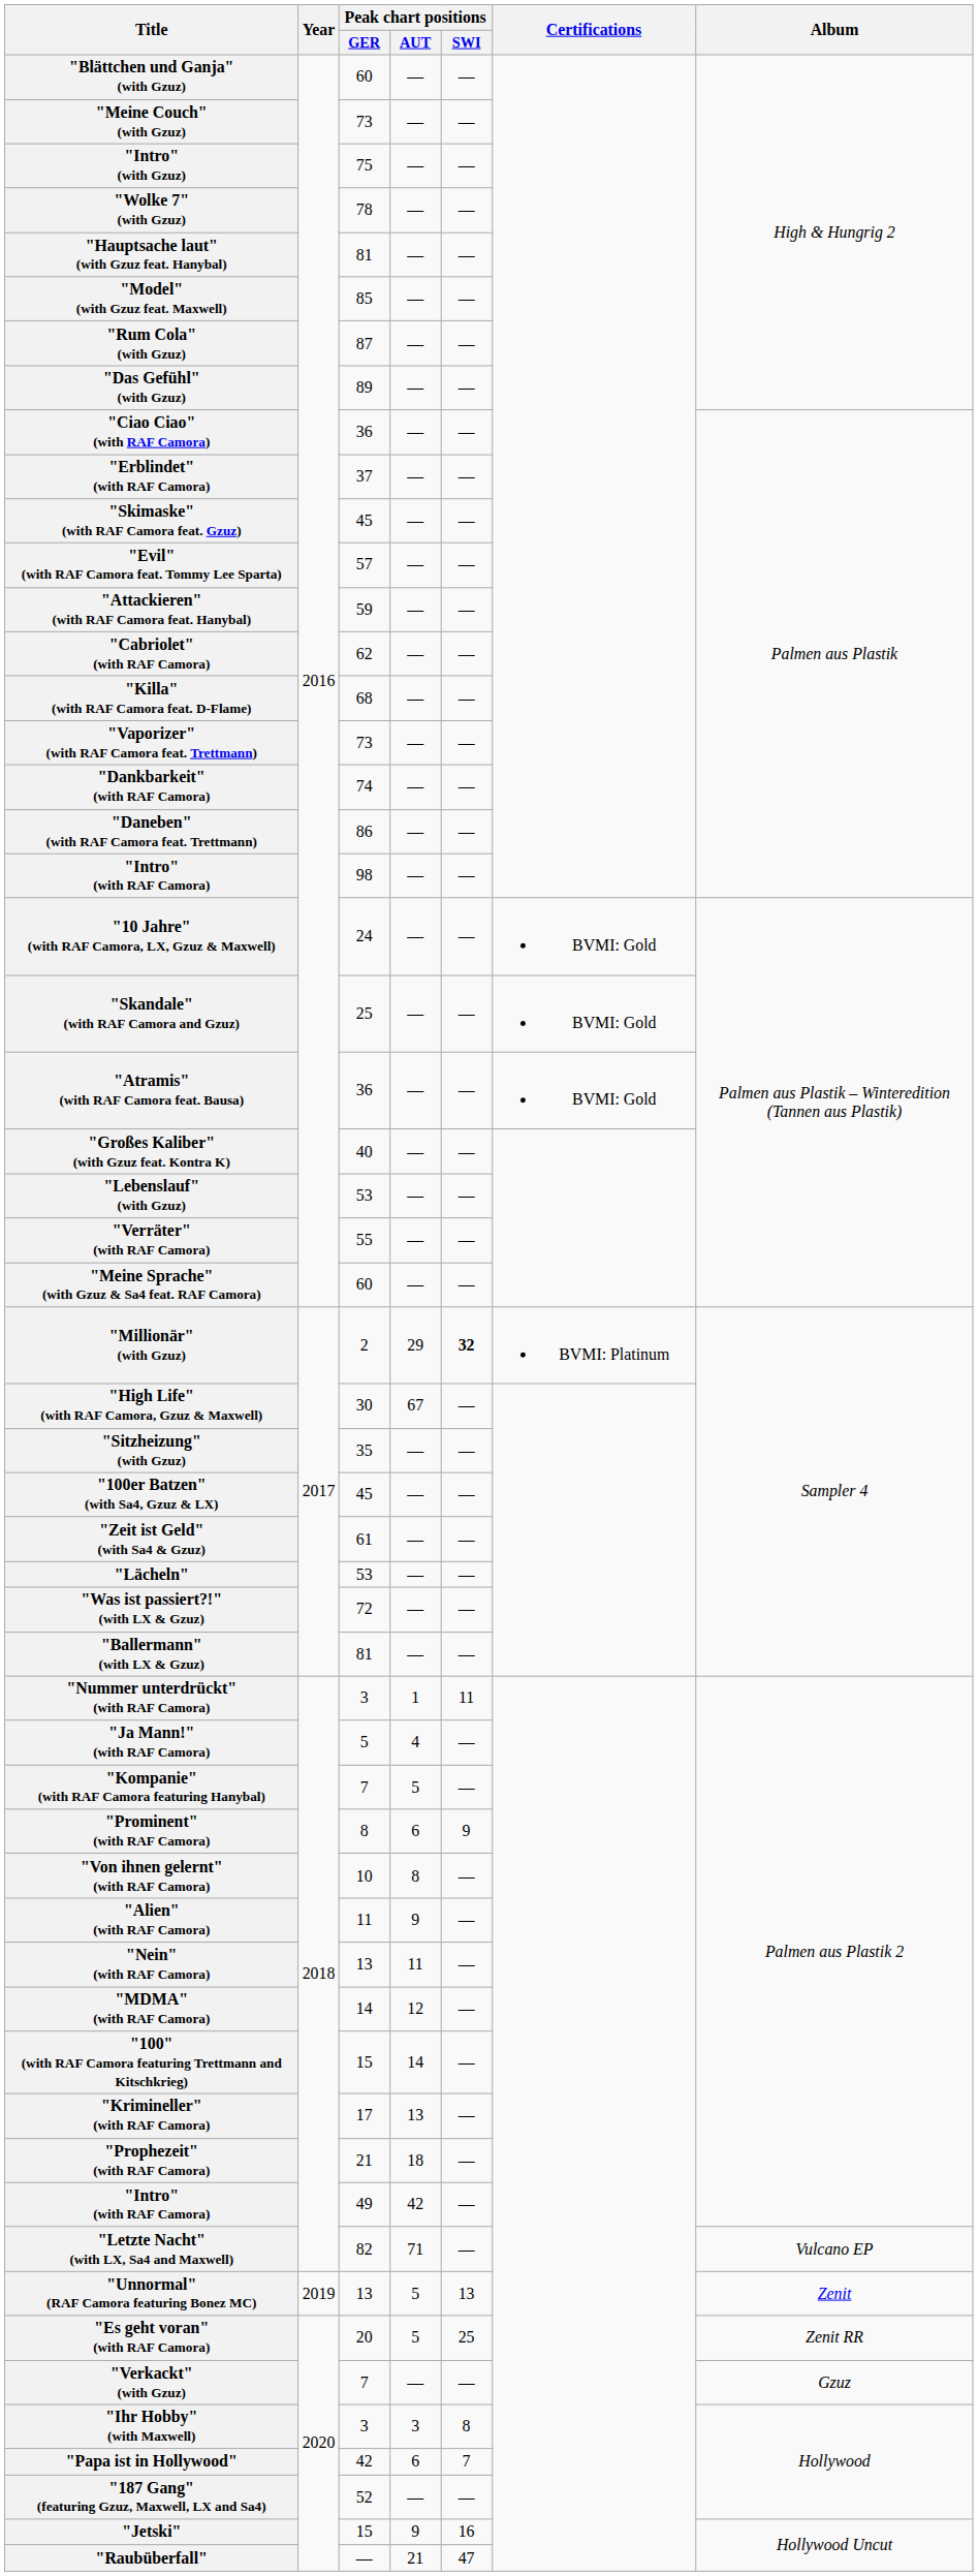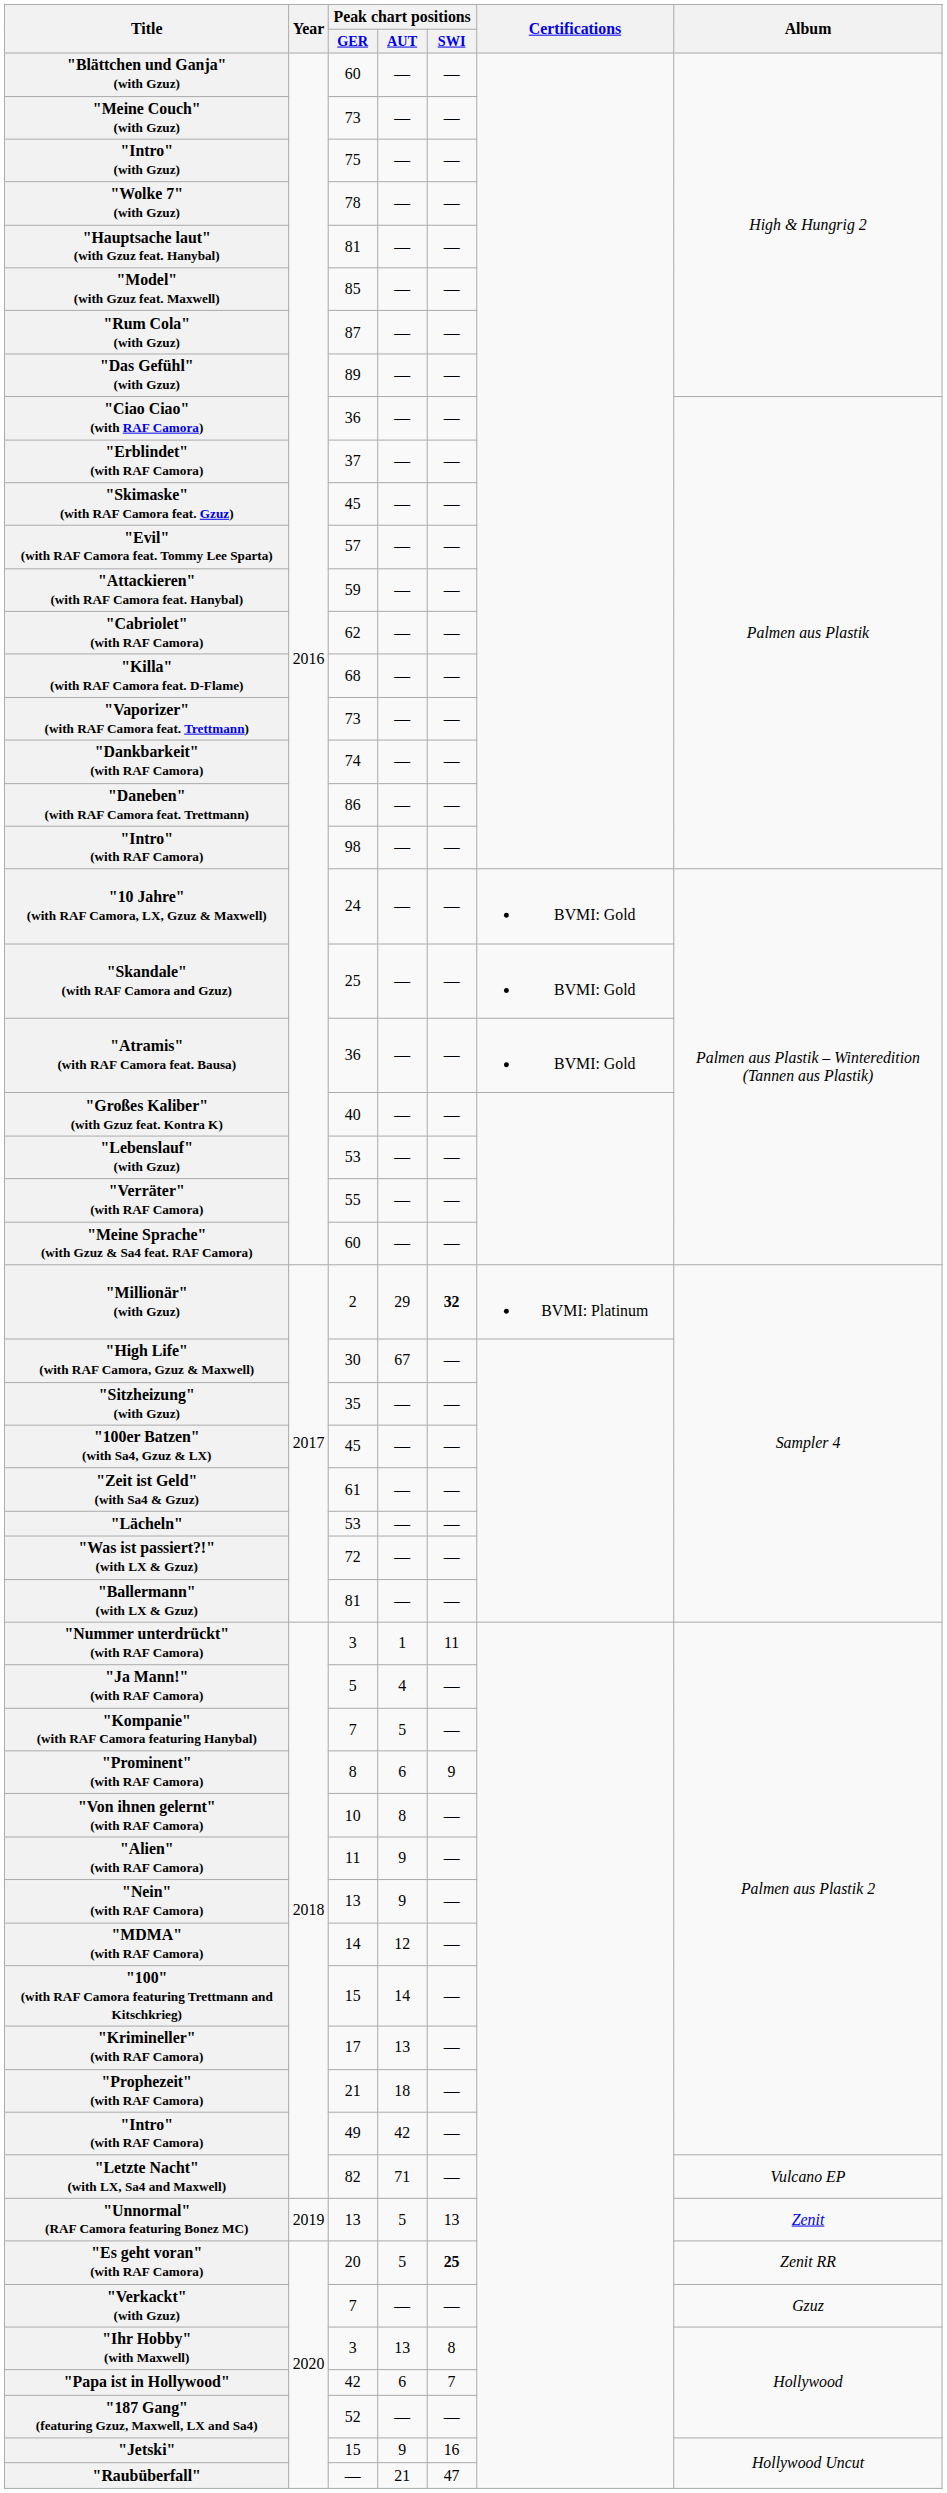 <table class="wikitable plainrowheaders" style="text-align:center;">
 <tr>
 <th scope="col" rowspan="2" style="width:17.5em;">Title</th>
 <th scope="col" rowspan="2" style="width:1em;">Year</th>
 <th scope="col" colspan="3">Peak chart positions</th>
 <th scope="col" rowspan="2" style="width:12em;"><a href='#'>Certifications</a></th>
 <th scope="col" rowspan="2" style="width:16.5em;">Album</th>
 </tr>
 <tr>
 <th scope="col" style="width:3em;font-size:90%;"><a href='#'>GER</a><br></th>
 <th scope="col" style="width:3em;font-size:90%;"><a href='#'>AUT</a><br></th>
 <th scope="col" style="width:3em;font-size:90%;"><a href='#'>SWI</a><br></th>
 </tr>
 <tr>
 <th scope="row">"Blättchen und Ganja"<br><small>(with Gzuz)</small></th>
 <td rowspan="26">2016</td>
 <td>60</td>
 <td>—</td>
 <td>—</td>
 <td rowspan="19"></td>
 <td align="center" rowspan="8"><em>High & Hungrig 2</em></td>
 </tr>
 <tr>
 <th scope="row">"Meine Couch"<br><small>(with Gzuz)</small></th>
 <td>73</td>
 <td>—</td>
 <td>—</td>
 </tr>
 <tr>
 <th scope="row">"Intro"<br><small>(with Gzuz)</small></th>
 <td>75</td>
 <td>—</td>
 <td>—</td>
 </tr>
 <tr>
 <th scope="row">"Wolke 7"<br><small>(with Gzuz)</small></th>
 <td>78</td>
 <td>—</td>
 <td>—</td>
 </tr>
 <tr>
 <th scope="row">"Hauptsache laut"<br><small>(with Gzuz feat. Hanybal)</small></th>
 <td>81</td>
 <td>—</td>
 <td>—</td>
 </tr>
 <tr>
 <th scope="row">"Model"<br><small>(with Gzuz feat. Maxwell)</small></th>
 <td>85</td>
 <td>—</td>
 <td>—</td>
 </tr>
 <tr>
 <th scope="row">"Rum Cola"<br><small>(with Gzuz)</small></th>
 <td>87</td>
 <td>—</td>
 <td>—</td>
 </tr>
 <tr>
 <th scope="row">"Das Gefühl"<br><small>(with Gzuz)</small></th>
 <td>89</td>
 <td>—</td>
 <td>—</td>
 </tr>
 <tr>
 <th scope="row">"Ciao Ciao"<br><small>(with <a href='#'>RAF Camora</a>)</small></th>
 <td>36</td>
 <td>—</td>
 <td>—</td>
 <td align="center" rowspan=11><em>Palmen aus Plastik</em></td>
 </tr>
 <tr>
 <th scope="row">"Erblindet"<br><small>(with RAF Camora)</small></th>
 <td>37</td>
 <td>—</td>
 <td>—</td>
 </tr>
 <tr>
 <th scope="row">"Skimaske"<br><small>(with RAF Camora feat. <a href='#'>Gzuz</a>)</small></th>
 <td>45</td>
 <td>—</td>
 <td>—</td>
 </tr>
 <tr>
 <th scope="row">"Evil"<br><small>(with RAF Camora feat. Tommy Lee Sparta)</small></th>
 <td>57</td>
 <td>—</td>
 <td>—</td>
 </tr>
 <tr>
 <th scope="row">"Attackieren"<br><small>(with RAF Camora feat. Hanybal)</small></th>
 <td>59</td>
 <td>—</td>
 <td>—</td>
 </tr>
 <tr>
 <th scope="row">"Cabriolet"<br><small>(with RAF Camora)</small></th>
 <td>62</td>
 <td>—</td>
 <td>—</td>
 </tr>
 <tr>
 <th scope="row">"Killa"<br><small>(with RAF Camora feat. D-Flame)</small></th>
 <td>68</td>
 <td>—</td>
 <td>—</td>
 </tr>
 <tr>
 <th scope="row">"Vaporizer"<br><small>(with RAF Camora feat. <a href='#'>Trettmann</a>)</small></th>
 <td>73</td>
 <td>—</td>
 <td>—</td>
 </tr>
 <tr>
 <th scope="row">"Dankbarkeit"<br><small>(with RAF Camora)</small></th>
 <td>74</td>
 <td>—</td>
 <td>—</td>
 </tr>
 <tr>
 <th scope="row">"Daneben"<br><small>(with RAF Camora feat. Trettmann)</small></th>
 <td>86</td>
 <td>—</td>
 <td>—</td>
 </tr>
 <tr>
 <th scope="row">"Intro"<br><small>(with RAF Camora)</small></th>
 <td>98</td>
 <td>—</td>
 <td>—</td>
 </tr>
 <tr>
 <th scope="row">"10 Jahre"<br><small>(with RAF Camora, LX, Gzuz & Maxwell)</small></th>
 <td>24</td>
 <td>—</td>
 <td>—</td>
 <td><br><ul><li>BVMI: Gold</li></ul></td>
 <td align="center" rowspan=7><em>Palmen aus Plastik – Winteredition <br>(Tannen aus Plastik)</em></td>
 </tr>
 <tr>
 <th scope="row">"Skandale"<br><small>(with RAF Camora and Gzuz)</small></th>
 <td>25</td>
 <td>—</td>
 <td>—</td>
 <td><br><ul><li>BVMI: Gold</li></ul></td>
 </tr>
 <tr>
 <th scope="row">"Atramis"<br><small>(with RAF Camora feat. Bausa)</small></th>
 <td>36</td>
 <td>—</td>
 <td>—</td>
 <td><br><ul><li>BVMI: Gold</li></ul></td>
 </tr>
 <tr>
 <th scope="row">"Großes Kaliber"<br><small>(with Gzuz feat. Kontra K)</small></th>
 <td>40</td>
 <td>—</td>
 <td>—</td>
 <td rowspan="4"></td>
 </tr>
 <tr>
 <th scope="row">"Lebenslauf"<br><small>(with Gzuz)</small></th>
 <td>53</td>
 <td>—</td>
 <td>—</td>
 </tr>
 <tr>
 <th scope="row">"Verräter"<br><small>(with RAF Camora)</small></th>
 <td>55</td>
 <td>—</td>
 <td>—</td>
 </tr>
 <tr>
 <th scope="row">"Meine Sprache"<br><small>(with Gzuz & Sa4 feat. RAF Camora)</small></th>
 <td>60</td>
 <td>—</td>
 <td>—</td>
 </tr>
 <tr>
 <th scope="row">"Millionär"<br><small>(with Gzuz)</small></th>
 <td rowspan="8">2017</td>
 <td>2</td>
 <td>29</td>
 <td><strong>32</strong></td>
 <td><br><ul><li>BVMI: Platinum</li></ul></td>
 <td align="center" rowspan=8><em>Sampler 4</em></td>
 </tr>
 <tr>
 <th scope="row">"High Life"<br><small>(with RAF Camora, Gzuz & Maxwell)</small></th>
 <td>30</td>
 <td>67</td>
 <td>—</td>
 <td rowspan="7"></td>
 </tr>
 <tr>
 <th scope="row">"Sitzheizung"<br><small>(with Gzuz)</small></th>
 <td>35</td>
 <td>—</td>
 <td>—</td>
 </tr>
 <tr>
 <th scope="row">"100er Batzen"<br><small>(with Sa4, Gzuz & LX)</small></th>
 <td>45</td>
 <td>—</td>
 <td>—</td>
 </tr>
 <tr>
 <th scope="row">"Zeit ist Geld"<br><small>(with Sa4 & Gzuz)</small></th>
 <td>61</td>
 <td>—</td>
 <td>—</td>
 </tr>
 <tr>
 <th scope="row">"Lächeln"</th>
 <td>53</td>
 <td>—</td>
 <td>—</td>
 </tr>
 <tr>
 <th scope="row">"Was ist passiert?!"<br><small>(with LX & Gzuz)</small></th>
 <td>72</td>
 <td>—</td>
 <td>—</td>
 </tr>
 <tr>
 <th scope="row">"Ballermann"<br><small>(with LX & Gzuz)</small></th>
 <td>81</td>
 <td>—</td>
 <td>—</td>
 </tr>
 <tr>
 <th scope="row">"Nummer unterdrückt"<br><small>(with RAF Camora)</small></th>
 <td rowspan="13">2018</td>
 <td>3</td>
 <td>1</td>
 <td>11</td>
 <td align="center" rowspan=21></td>
 <td align="center" rowspan=12><em>Palmen aus Plastik 2</em></td>
 </tr>
 <tr>
 <th scope="row">"Ja Mann!"<br><small>(with RAF Camora)</small></th>
 <td>5</td>
 <td>4</td>
 <td>—</td>
 </tr>
 <tr>
 <th scope="row">"Kompanie"<br><small>(with RAF Camora featuring Hanybal)</small></th>
 <td>7</td>
 <td>5</td>
 <td>—</td>
 </tr>
 <tr>
 <th scope="row">"Prominent"<br><small>(with RAF Camora)</small></th>
 <td>8</td>
 <td>6</td>
 <td>9</td>
 </tr>
 <tr>
 <th scope="row">"Von ihnen gelernt"<br><small>(with RAF Camora)</small></th>
 <td>10</td>
 <td>8</td>
 <td>—</td>
 </tr>
 <tr>
 <th scope="row">"Alien"<br><small>(with RAF Camora)</small></th>
 <td>11</td>
 <td>9</td>
 <td>—</td>
 </tr>
 <tr>
 <th scope="row">"Nein"<br><small>(with RAF Camora)</small></th>
 <td>13</td>
-<td>11</td>
+<td>9</td>
 <td>—</td>
 </tr>
 <tr>
 <th scope="row">"MDMA"<br><small>(with RAF Camora)</small></th>
 <td>14</td>
 <td>12</td>
 <td>—</td>
 </tr>
 <tr>
 <th scope="row">"100"<br><small>(with RAF Camora featuring Trettmann and Kitschkrieg)</small></th>
 <td>15</td>
 <td>14</td>
 <td>—</td>
 </tr>
 <tr>
 <th scope="row">"Krimineller"<br><small>(with RAF Camora)</small></th>
 <td>17</td>
 <td>13</td>
 <td>—</td>
 </tr>
 <tr>
 <th scope="row">"Prophezeit"<br><small>(with RAF Camora)</small></th>
 <td>21</td>
 <td>18</td>
 <td>—</td>
 </tr>
 <tr>
 <th scope="row">"Intro"<br><small>(with RAF Camora)</small></th>
 <td>49</td>
 <td>42</td>
 <td>—</td>
 </tr>
 <tr>
 <th scope="row">"Letzte Nacht"<br><small>(with LX, Sa4 and Maxwell)</small></th>
 <td>82</td>
 <td>71</td>
 <td>—</td>
 <td><em>Vulcano EP</em></td>
 </tr>
 <tr>
 <th scope="row">"Unnormal"<br><small>(RAF Camora featuring Bonez MC)</small></th>
 <td>2019</td>
 <td>13</td>
 <td>5</td>
 <td>13</td>
 <td><em><a href='#'>Zenit</a></em></td>
 </tr>
 <tr>
 <th scope="row">"Es geht voran"<br><small>(with RAF Camora)</small></th>
 <td rowspan="7">2020</td>
 <td>20</td>
 <td>5</td>
-<td>25</td>
+<td><strong>25</strong></td>
 <td><em>Zenit RR</em></td>
 </tr>
 <tr>
 <th scope="row">"Verkackt"<br><small>(with Gzuz)</small></th>
 <td>7</td>
 <td>—</td>
 <td>—</td>
 <td><em>Gzuz</em></td>
 </tr>
 <tr>
 <th scope="row">"Ihr Hobby"<br><small>(with Maxwell)</small></th>
 <td>3</td>
-<td>3</td>
+<td>13</td>
 <td>8</td>
 <td rowspan="3"><em>Hollywood</em></td>
 </tr>
 <tr>
 <th scope="row">"Papa ist in Hollywood"</th>
 <td>42</td>
 <td>6</td>
 <td>7</td>
 </tr>
 <tr>
 <th scope="row">"187 Gang"<br><small>(featuring Gzuz, Maxwell, LX and Sa4)</small></th>
 <td>52</td>
 <td>—</td>
 <td>—</td>
 </tr>
 <tr>
 <th scope="row">"Jetski"</th>
 <td>15</td>
 <td>9</td>
 <td>16</td>
 <td rowspan="2"><em>Hollywood Uncut</em></td>
 </tr>
 <tr>
 <th scope="row">"Raubüberfall"</th>
 <td>—</td>
 <td>21</td>
 <td>47</td>
 </tr>
 </table>
